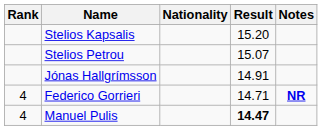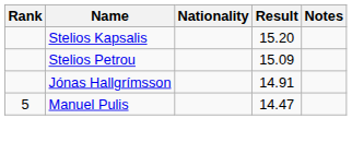 <table class="wikitable sortable" style="text-align:center; font-size:95%">
 <tr>
 <th>Rank</th>
 <th>Name</th>
 <th>Nationality</th>
 <th>Result</th>
 <th>Notes</th>
 </tr>
 <tr>
 <td></td>
 <td align=left><a href='#'>Stelios Kapsalis</a></td>
 <td align=left></td>
 <td>15.20</td>
 <td></td>
 </tr>
 <tr>
 <td></td>
 <td align=left><a href='#'>Stelios Petrou</a></td>
 <td align=left></td>
-<td>15.07</td>
+<td>15.09</td>
 <td></td>
 </tr>
 <tr>
 <td></td>
 <td align=left><a href='#'>Jónas Hallgrímsson</a></td>
 <td align=left></td>
 <td>14.91</td>
 <td></td>
 </tr>
 <tr>
-<td>4</td>
-<td align=left><a href='#'>Federico Gorrieri</a></td>
-<td align=left></td>
-<td>14.71</td>
-<td><strong><a href='#'>NR</a></strong></td>
-</tr>
-<tr>
-<td>4</td>
+<td>5</td>
 <td align=left><a href='#'>Manuel Pulis</a></td>
 <td align=left></td>
-<td><strong>14.47</strong></td>
+<td>14.47</td>
 <td></td>
 </tr>
 </table>
